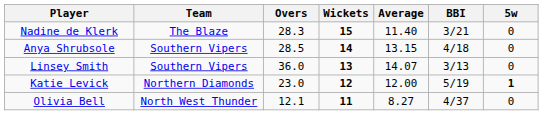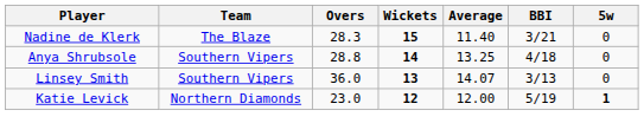 <table class="wikitable" style="text-align:center">
 <tr>
 <th width=150>Player</th>
 <th width=150>Team</th>
 <th width=60>Overs</th>
 <th width=60>Wickets</th>
 <th width=60>Average</th>
 <th width=60>BBI</th>
 <th width=60>5w</th>
 </tr>
 <tr>
 <td><a href='#'>Nadine de Klerk</a></td>
 <td><a href='#'>The Blaze</a></td>
 <td>28.3</td>
 <td><strong>15</strong></td>
 <td>11.40</td>
 <td>3/21</td>
 <td>0</td>
 </tr>
 <tr>
 <td><a href='#'>Anya Shrubsole</a></td>
 <td><a href='#'>Southern Vipers</a></td>
-<td>28.5</td>
+<td>28.8</td>
 <td><strong>14</strong></td>
-<td>13.15</td>
+<td>13.25</td>
 <td>4/18</td>
 <td>0</td>
 </tr>
 <tr>
 <td><a href='#'>Linsey Smith</a></td>
 <td><a href='#'>Southern Vipers</a></td>
 <td>36.0</td>
 <td><strong>13</strong></td>
 <td>14.07</td>
 <td>3/13</td>
 <td>0</td>
 </tr>
 <tr>
 <td><a href='#'>Katie Levick</a></td>
 <td><a href='#'>Northern Diamonds</a></td>
 <td>23.0</td>
 <td><strong>12</strong></td>
 <td>12.00</td>
 <td>5/19</td>
 <td><strong>1</strong></td>
 </tr>
-<tr>
-<td><a href='#'>Olivia Bell</a></td>
-<td><a href='#'>North West Thunder</a></td>
-<td>12.1</td>
-<td><strong>11</strong></td>
-<td>8.27</td>
-<td>4/37</td>
-<td>0</td>
-</tr>
 </table>
